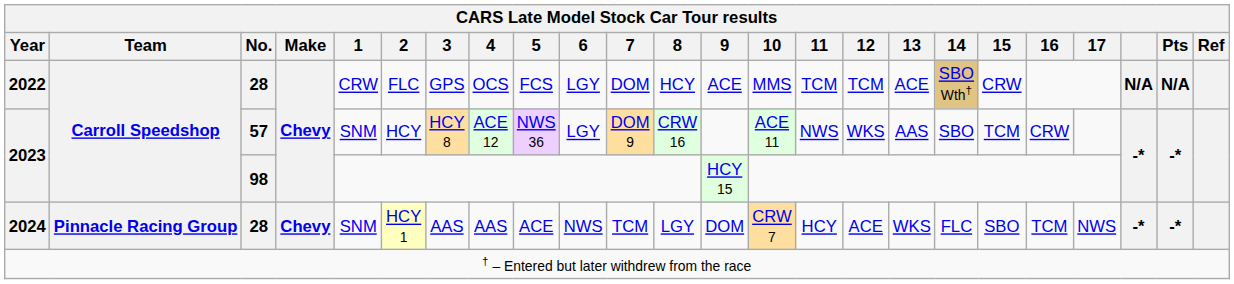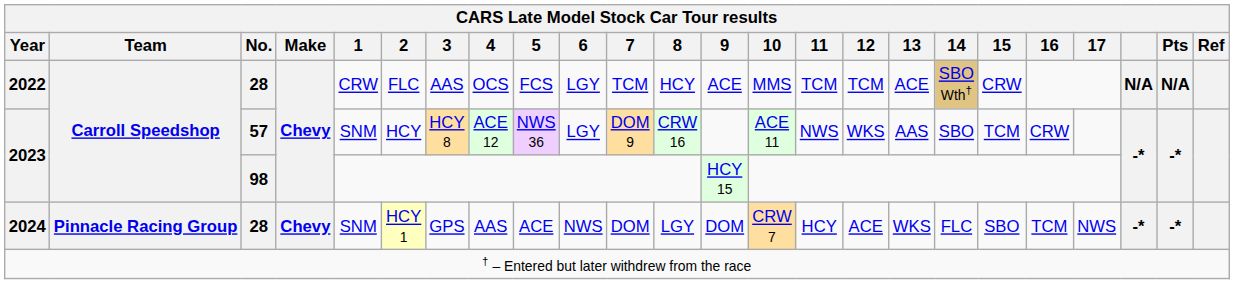 <table class="wikitable" style="text-align:center; font-size:75%">
 <tr>
 <th colspan=24>CARS Late Model Stock Car Tour results</th>
 </tr>
 <tr>
 <th>Year</th>
 <th>Team</th>
 <th>No.</th>
 <th>Make</th>
 <th>1</th>
 <th>2</th>
 <th>3</th>
 <th>4</th>
 <th>5</th>
 <th>6</th>
 <th>7</th>
 <th>8</th>
 <th>9</th>
 <th>10</th>
 <th>11</th>
 <th>12</th>
 <th>13</th>
 <th>14</th>
 <th>15</th>
 <th>16</th>
 <th>17</th>
 <th></th>
 <th>Pts</th>
 <th>Ref</th>
 </tr>
 <tr>
 <th>2022</th>
 <th rowspan=3><a href='#'>Carroll Speedshop</a></th>
 <th>28</th>
 <th rowspan=3><a href='#'>Chevy</a></th>
 <td><a href='#'>CRW</a></td>
 <td><a href='#'>FLC</a></td>
-<td><a href='#'>GPS</a></td>
+<td><a href='#'>AAS</a></td>
 <td><a href='#'>OCS</a></td>
 <td><a href='#'>FCS</a></td>
 <td><a href='#'>LGY</a></td>
-<td><a href='#'>DOM</a></td>
+<td><a href='#'>TCM</a></td>
 <td><a href='#'>HCY</a></td>
 <td><a href='#'>ACE</a></td>
 <td><a href='#'>MMS</a></td>
 <td><a href='#'>TCM</a></td>
 <td><a href='#'>TCM</a></td>
 <td><a href='#'>ACE</a></td>
 <td style="background:#DFC484;"><a href='#'>SBO</a><br><small>Wth<sup>†</sup></small></td>
 <td><a href='#'>CRW</a></td>
 <td colspan=2></td>
 <th>N/A</th>
 <th>N/A</th>
 <th></th>
 </tr>
 <tr>
 <th rowspan=2>2023</th>
 <th>57</th>
 <td><a href='#'>SNM</a></td>
 <td><a href='#'>HCY</a></td>
 <td style="background:#FFDF9F;"><a href='#'>HCY</a><br><small>8</small></td>
 <td style="background:#DFFFDF;"><a href='#'>ACE</a><br><small>12</small></td>
 <td style="background:#EFCFFF;"><a href='#'>NWS</a><br><small>36</small></td>
 <td><a href='#'>LGY</a></td>
 <td style="background:#FFDF9F;"><a href='#'>DOM</a><br><small>9</small></td>
 <td style="background:#DFFFDF;"><a href='#'>CRW</a><br><small>16</small></td>
 <td></td>
 <td style="background:#DFFFDF;"><a href='#'>ACE</a><br><small>11</small></td>
 <td><a href='#'>NWS</a></td>
 <td><a href='#'>WKS</a></td>
 <td><a href='#'>AAS</a></td>
 <td><a href='#'>SBO</a></td>
 <td><a href='#'>TCM</a></td>
 <td><a href='#'>CRW</a></td>
 <td></td>
 <th rowspan=2>-*</th>
 <th rowspan=2>-*</th>
 <th rowspan=2></th>
 </tr>
 <tr>
 <th>98</th>
 <td colspan=8></td>
 <td style="background:#DFFFDF;"><a href='#'>HCY</a><br><small>15</small></td>
 <td colspan=8></td>
 </tr>
 <tr>
 <th>2024</th>
 <th><a href='#'>Pinnacle Racing Group</a></th>
 <th>28</th>
 <th><a href='#'>Chevy</a></th>
 <td><a href='#'>SNM</a></td>
 <td style="background:#FFFFBF;"><a href='#'>HCY</a><br><small>1</small></td>
-<td><a href='#'>AAS</a></td>
+<td><a href='#'>GPS</a></td>
 <td><a href='#'>AAS</a></td>
 <td><a href='#'>ACE</a></td>
 <td><a href='#'>NWS</a></td>
-<td><a href='#'>TCM</a></td>
+<td><a href='#'>DOM</a></td>
 <td><a href='#'>LGY</a></td>
 <td><a href='#'>DOM</a></td>
 <td style="background:#FFDF9F;"><a href='#'>CRW</a><br><small>7</small></td>
 <td><a href='#'>HCY</a></td>
 <td><a href='#'>ACE</a></td>
 <td><a href='#'>WKS</a></td>
 <td><a href='#'>FLC</a></td>
 <td><a href='#'>SBO</a></td>
 <td><a href='#'>TCM</a></td>
 <td><a href='#'>NWS</a></td>
 <th>-*</th>
 <th>-*</th>
 <th></th>
 </tr>
 <tr>
 <td colspan=34><small><sup>†</sup> – Entered but later withdrew from the race</small></td>
 </tr>
 </table>
